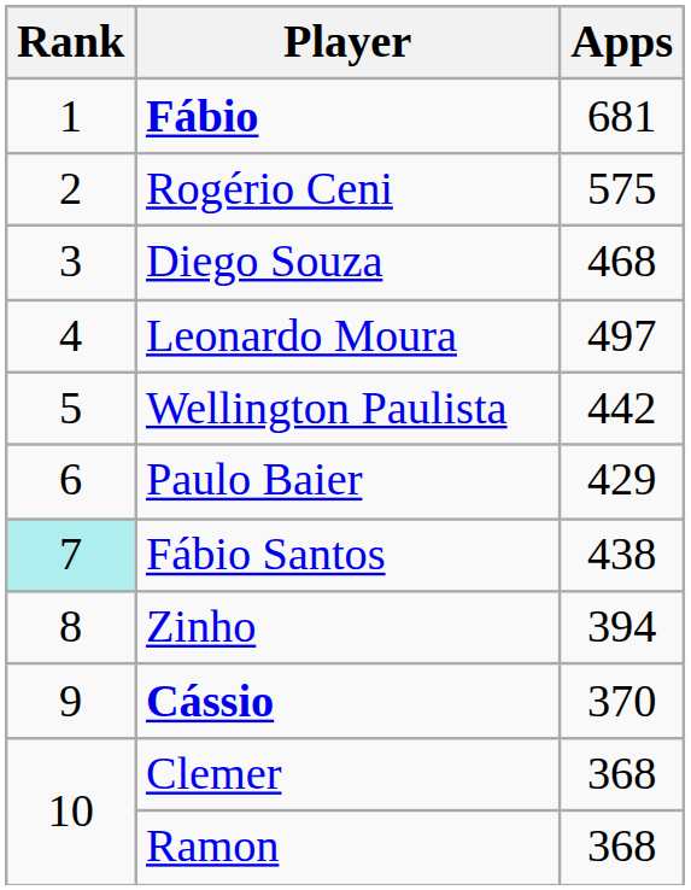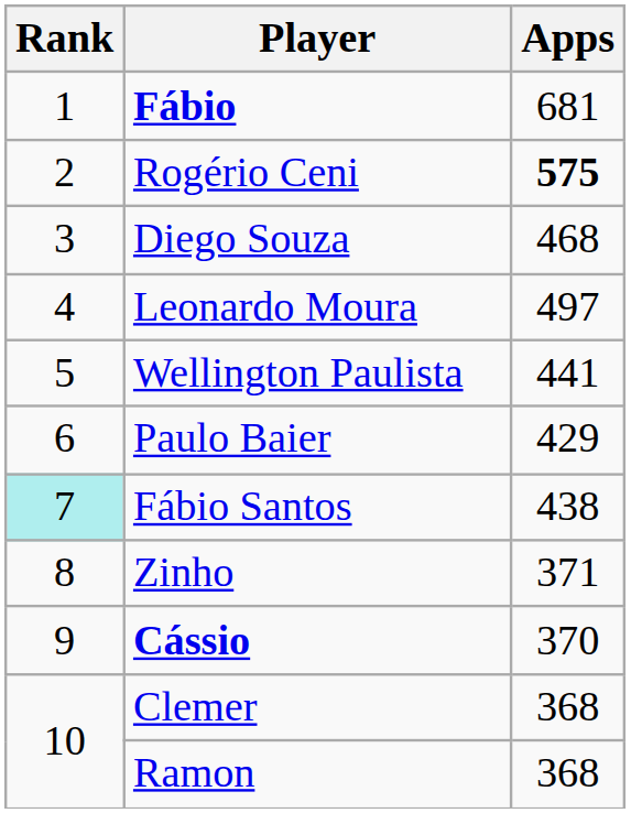 <table class="wikitable" style="text-align:center">
 <tr>
 <th>Rank</th>
 <th width=140>Player</th>
 <th>Apps</th>
 </tr>
 <tr>
 <td>1</td>
 <td align=left><strong><a href='#'>Fábio</a></strong></td>
 <td>681</td>
 </tr>
 <tr>
 <td>2</td>
 <td align=left><a href='#'>Rogério Ceni</a></td>
-<td>575</td>
+<td><strong>575</strong></td>
 </tr>
 <tr>
 <td>3</td>
 <td align=left><a href='#'>Diego Souza</a></td>
 <td>468</td>
 </tr>
 <tr>
 <td>4</td>
 <td align=left><a href='#'>Leonardo Moura</a></td>
 <td>497</td>
 </tr>
 <tr>
 <td>5</td>
 <td align=left><a href='#'>Wellington Paulista</a></td>
-<td>442</td>
+<td>441</td>
 </tr>
 <tr>
 <td>6</td>
 <td align=left><a href='#'>Paulo Baier</a></td>
 <td>429</td>
 </tr>
 <tr>
 <td style="background: paleturquoise;">7</td>
 <td align=left><a href='#'>Fábio Santos</a></td>
 <td>438</td>
 </tr>
 <tr>
 <td>8</td>
 <td align=left><a href='#'>Zinho</a></td>
-<td>394</td>
+<td>371</td>
 </tr>
 <tr>
 <td>9</td>
 <td align=left><strong><a href='#'>Cássio</a></strong></td>
 <td>370</td>
 </tr>
 <tr>
 <td rowspan=2 align=center>10</td>
 <td align=left><a href='#'>Clemer</a></td>
 <td>368</td>
 </tr>
 <tr>
 <td align=left><a href='#'>Ramon</a></td>
 <td>368</td>
 </tr>
 <tr>
 </tr>
 </table>
